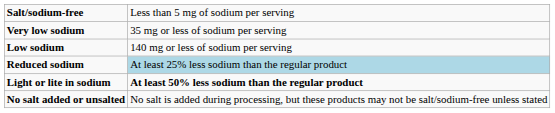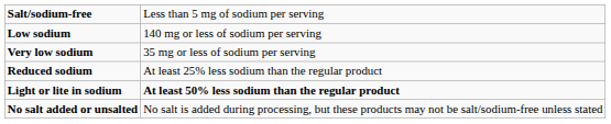 <table class="wikitable mw-collapsible">
 <tr>
 <td><strong>Salt/sodium-free</strong></td>
 <td>Less than 5 mg of sodium per serving</td>
 </tr>
 <tr>
+<td><strong>Low sodium</strong></td>
+<td>140 mg or less of sodium per serving</td>
+</tr>
+<tr>
 <td><strong>Very low sodium</strong></td>
 <td>35 mg or less of sodium per serving</td>
 </tr>
 <tr>
-<td><strong>Low sodium</strong></td>
-<td>140 mg or less of sodium per serving</td>
-</tr>
-<tr>
 <td><strong>Reduced sodium</strong></td>
-<td style="background: lightblue;">At least 25% less sodium than the regular product</td>
+<td>At least 25% less sodium than the regular product</td>
 </tr>
 <tr>
 <td><strong>Light or lite in sodium</strong></td>
 <td><strong>At least 50% less sodium than the regular product</strong></td>
 </tr>
 <tr>
 <td><strong>No salt added or unsalted</strong></td>
 <td>No salt is added during processing, but these products may not be salt/sodium-free unless stated</td>
 </tr>
 </table>
